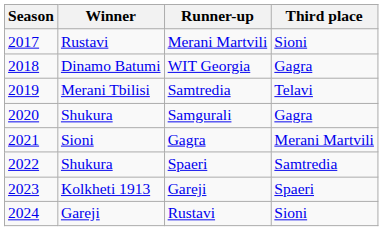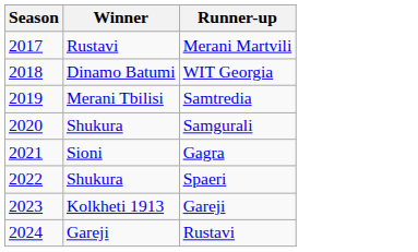 <table class="wikitable">
 <tr>
 <th>Season</th>
 <th>Winner</th>
 <th>Runner-up</th>
-<th>Third place</th>
 </tr>
 <tr>
 <td><a href='#'>2017</a></td>
 <td><a href='#'>Rustavi</a></td>
 <td><a href='#'>Merani Martvili</a></td>
-<td><a href='#'>Sioni</a></td>
 </tr>
 <tr>
 <td><a href='#'>2018</a></td>
 <td><a href='#'>Dinamo Batumi</a></td>
 <td><a href='#'>WIT Georgia</a></td>
-<td><a href='#'>Gagra</a></td>
 </tr>
 <tr>
 <td><a href='#'>2019</a></td>
 <td><a href='#'>Merani Tbilisi</a></td>
 <td><a href='#'>Samtredia</a></td>
-<td><a href='#'>Telavi</a></td>
 </tr>
 <tr>
 <td><a href='#'>2020</a></td>
 <td><a href='#'>Shukura</a></td>
 <td><a href='#'>Samgurali</a></td>
-<td><a href='#'>Gagra</a></td>
 </tr>
 <tr>
 <td><a href='#'>2021</a></td>
 <td><a href='#'>Sioni</a></td>
 <td><a href='#'>Gagra</a></td>
-<td><a href='#'>Merani Martvili</a></td>
 </tr>
 <tr>
 <td><a href='#'>2022</a></td>
 <td><a href='#'>Shukura</a></td>
 <td><a href='#'>Spaeri</a></td>
-<td><a href='#'>Samtredia</a></td>
 </tr>
 <tr>
 <td><a href='#'>2023</a></td>
 <td><a href='#'>Kolkheti 1913</a></td>
 <td><a href='#'>Gareji</a></td>
-<td><a href='#'>Spaeri</a></td>
 </tr>
 <tr>
 <td><a href='#'>2024</a></td>
 <td><a href='#'>Gareji</a></td>
 <td><a href='#'>Rustavi</a></td>
-<td><a href='#'>Sioni</a></td>
 </tr>
 </table>
